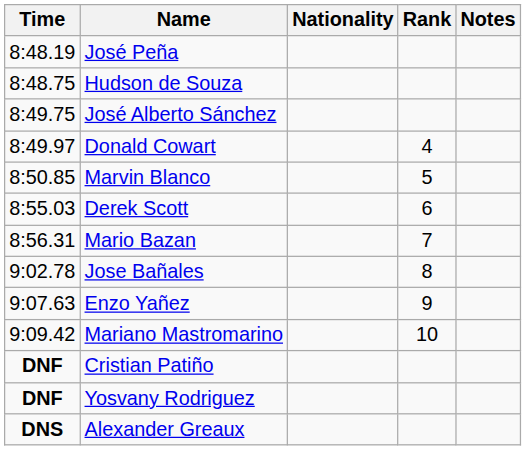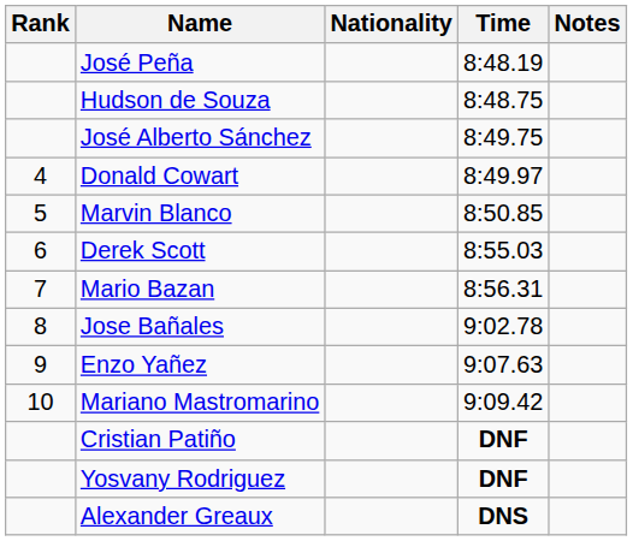 <table class="wikitable sortable" style="text-align:center">
 <tr>
-<th>Time</th>
+<th>Rank</th>
 <th>Name</th>
 <th>Nationality</th>
-<th>Rank</th>
+<th>Time</th>
 <th>Notes</th>
 </tr>
 <tr>
-<td>8:48.19</td>
+<td></td>
 <td align=left><a href='#'>José Peña</a></td>
 <td align=left></td>
-<td></td>
+<td>8:48.19</td>
 <td></td>
 </tr>
 <tr>
-<td>8:48.75</td>
+<td></td>
 <td align=left><a href='#'>Hudson de Souza</a></td>
 <td align=left></td>
-<td></td>
+<td>8:48.75</td>
 <td></td>
 </tr>
 <tr>
-<td>8:49.75</td>
+<td></td>
 <td align=left><a href='#'>José Alberto Sánchez</a></td>
 <td align=left></td>
-<td></td>
+<td>8:49.75</td>
 <td></td>
 </tr>
 <tr>
-<td>8:49.97</td>
+<td>4</td>
 <td align=left><a href='#'>Donald Cowart</a></td>
 <td align=left></td>
-<td>4</td>
+<td>8:49.97</td>
 <td></td>
 </tr>
 <tr>
-<td>8:50.85</td>
+<td>5</td>
 <td align=left><a href='#'>Marvin Blanco</a></td>
 <td align=left></td>
-<td>5</td>
+<td>8:50.85</td>
 <td></td>
 </tr>
 <tr>
-<td>8:55.03</td>
+<td>6</td>
 <td align=left><a href='#'>Derek Scott</a></td>
 <td align=left></td>
-<td>6</td>
+<td>8:55.03</td>
 <td></td>
 </tr>
 <tr>
-<td>8:56.31</td>
+<td>7</td>
 <td align=left><a href='#'>Mario Bazan</a></td>
 <td align=left></td>
-<td>7</td>
+<td>8:56.31</td>
 <td></td>
 </tr>
 <tr>
-<td>9:02.78</td>
+<td>8</td>
 <td align=left><a href='#'>Jose Bañales</a></td>
 <td align=left></td>
-<td>8</td>
+<td>9:02.78</td>
 <td></td>
 </tr>
 <tr>
-<td>9:07.63</td>
+<td>9</td>
 <td align=left><a href='#'>Enzo Yañez</a></td>
 <td align=left></td>
-<td>9</td>
+<td>9:07.63</td>
 <td></td>
 </tr>
 <tr>
-<td>9:09.42</td>
+<td>10</td>
 <td align=left><a href='#'>Mariano Mastromarino</a></td>
 <td align=left></td>
-<td>10</td>
+<td>9:09.42</td>
 <td></td>
 </tr>
 <tr>
-<td><strong>DNF</strong></td>
+<td></td>
 <td align=left><a href='#'>Cristian Patiño</a></td>
 <td align=left></td>
-<td></td>
+<td><strong>DNF</strong></td>
 <td></td>
 </tr>
 <tr>
-<td><strong>DNF</strong></td>
+<td></td>
 <td align=left><a href='#'>Yosvany Rodriguez</a></td>
 <td align=left></td>
-<td></td>
+<td><strong>DNF</strong></td>
 <td></td>
 </tr>
 <tr>
-<td><strong>DNS</strong></td>
+<td></td>
 <td align=left><a href='#'>Alexander Greaux</a></td>
 <td align=left></td>
-<td></td>
+<td><strong>DNS</strong></td>
 <td></td>
 </tr>
 </table>
